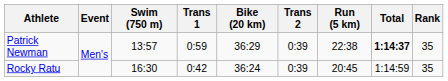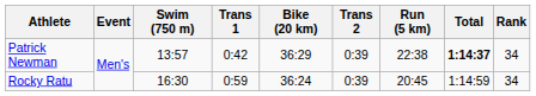 <table class="wikitable" border="1" style="font-size:90%">
 <tr>
 <th>Athlete</th>
 <th>Event</th>
 <th>Swim (750 m)</th>
 <th>Trans 1</th>
 <th>Bike (20 km)</th>
 <th>Trans 2</th>
 <th>Run (5 km)</th>
 <th>Total</th>
 <th>Rank</th>
 </tr>
 <tr align=center>
 <td align=left><a href='#'>Patrick Newman</a></td>
 <td align=left rowspan=2><a href='#'>Men's</a></td>
 <td>13:57</td>
-<td>0:59</td>
+<td>0:42</td>
 <td>36:29</td>
 <td>0:39</td>
 <td>22:38</td>
 <td><strong>1:14:37</strong></td>
-<td>35</td>
+<td>34</td>
 </tr>
 <tr align=center>
 <td align=left><a href='#'>Rocky Ratu</a></td>
 <td>16:30</td>
-<td>0:42</td>
+<td>0:59</td>
 <td>36:24</td>
 <td>0:39</td>
 <td>20:45</td>
 <td>1:14:59</td>
-<td>35</td>
+<td>34</td>
 </tr>
 </table>
